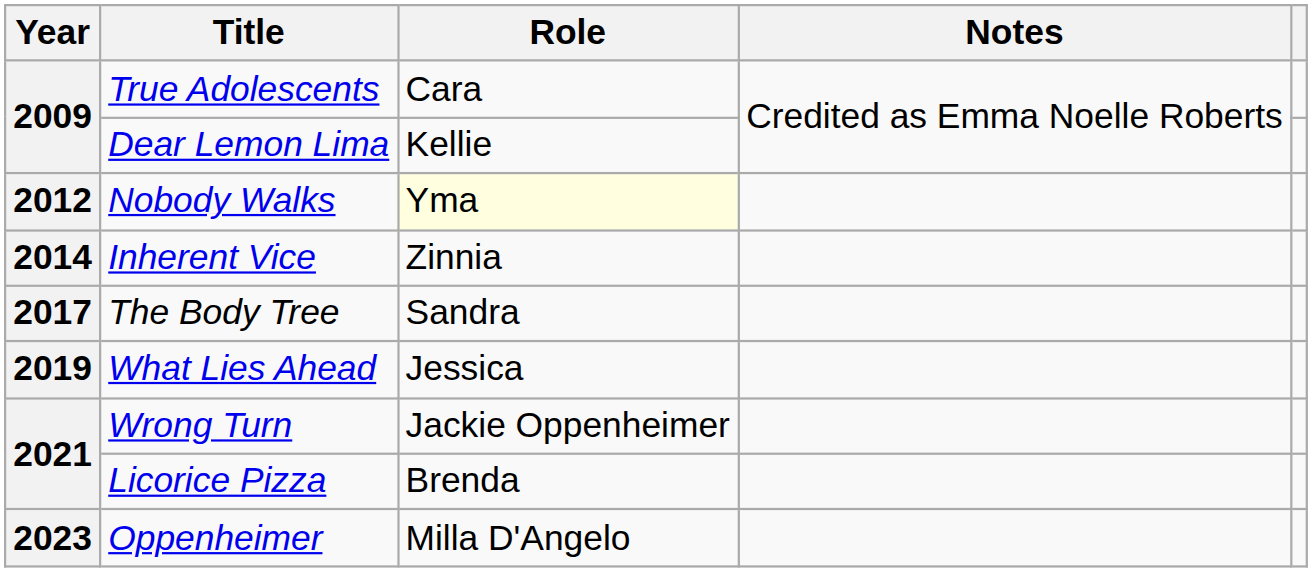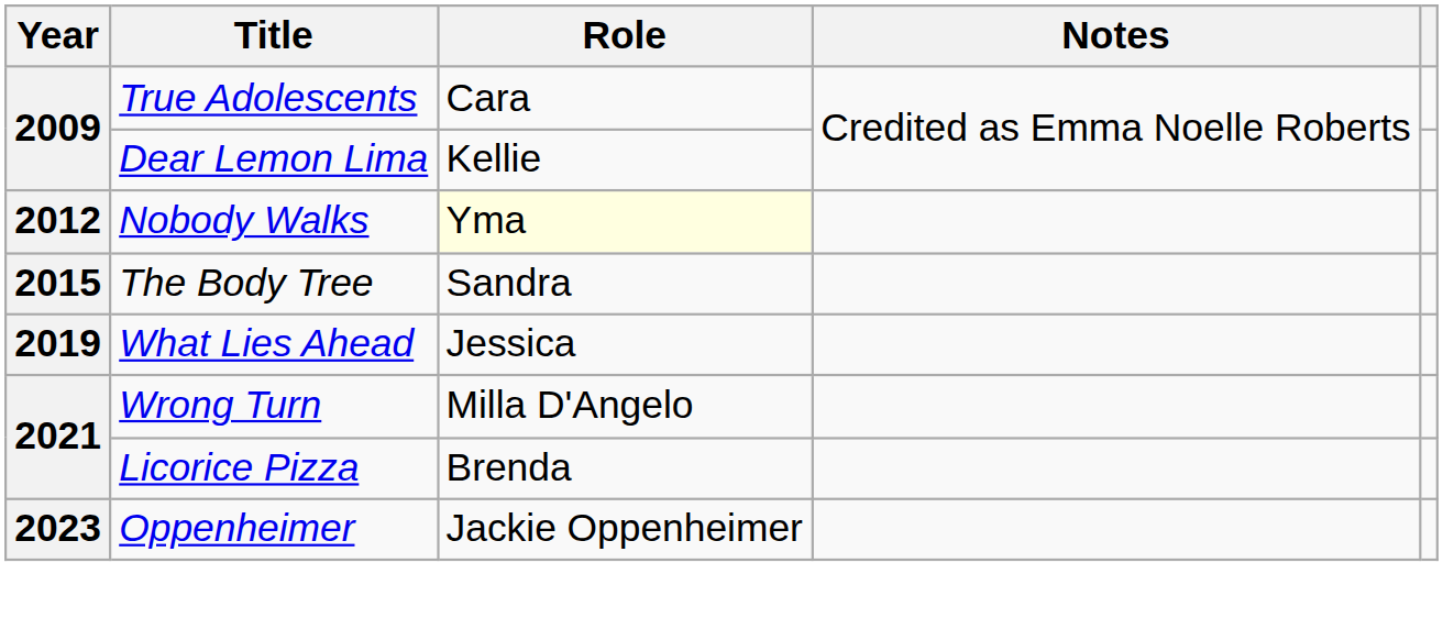 <table class="wikitable plainrowheaders sortable">
 <tr>
 <th scope="col">Year</th>
 <th scope="col">Title</th>
 <th scope="col">Role</th>
 <th scope="col">Notes</th>
 <th scope="col"></th>
 </tr>
 <tr>
 <th rowspan="2" scope="row">2009</th>
 <td><em><a href='#'>True Adolescents</a></em></td>
 <td>Cara</td>
 <td rowspan="2">Credited as Emma Noelle Roberts</td>
 <td align="center"></td>
 </tr>
 <tr>
 <td><em><a href='#'>Dear Lemon Lima</a></em></td>
 <td>Kellie</td>
 <td align="center"></td>
 </tr>
 <tr>
 <th scope="row">2012</th>
 <td><em><a href='#'>Nobody Walks</a></em></td>
 <td style="background: lightyellow;">Yma</td>
 <td></td>
 <td align="center"></td>
 </tr>
 <tr>
-<th scope="row">2014</th>
-<td><em><a href='#'>Inherent Vice</a></em></td>
-<td>Zinnia</td>
-<td></td>
-<td align="center"></td>
-</tr>
-<tr>
-<th scope="row">2017</th>
+<th scope="row">2015</th>
 <td><em>The Body Tree</em></td>
 <td>Sandra</td>
 <td></td>
 <td align="center"></td>
 </tr>
 <tr>
 <th scope="row">2019</th>
 <td><em><a href='#'>What Lies Ahead</a></em></td>
 <td>Jessica</td>
 <td></td>
 <td align="center"></td>
 </tr>
 <tr>
 <th rowspan="2" scope="row">2021</th>
 <td><em><a href='#'>Wrong Turn</a></em></td>
-<td>Jackie Oppenheimer</td>
+<td>Milla D'Angelo</td>
 <td></td>
 <td align="center"></td>
 </tr>
 <tr>
 <td><em><a href='#'>Licorice Pizza</a></em></td>
 <td>Brenda</td>
 <td></td>
 <td align="center"></td>
 </tr>
 <tr>
 <th scope="row">2023</th>
 <td><em><a href='#'>Oppenheimer</a></em></td>
-<td>Milla D'Angelo</td>
+<td>Jackie Oppenheimer</td>
 <td></td>
 <td align="center"></td>
 </tr>
 </table>
